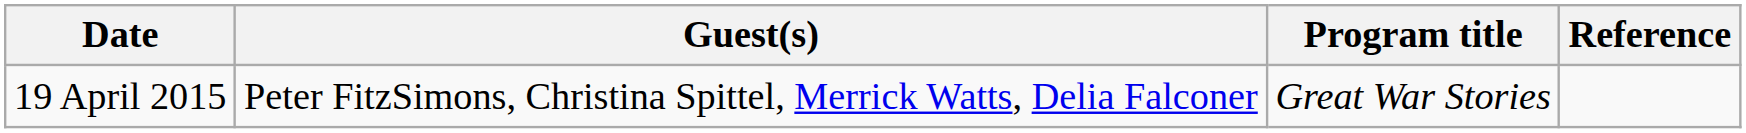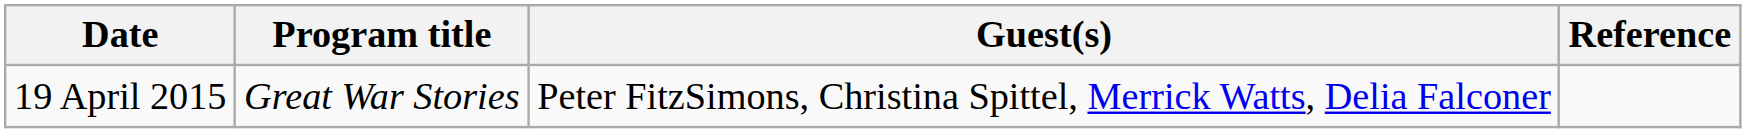 <table class="wikitable">
 <tr>
 <th>Date</th>
+<th>Program title</th>
 <th>Guest(s)</th>
-<th>Program title</th>
 <th>Reference</th>
 </tr>
 <tr>
 <td>19 April 2015</td>
+<td><em>Great War Stories</em></td>
 <td>Peter FitzSimons, Christina Spittel, <a href='#'>Merrick Watts</a>, <a href='#'>Delia Falconer</a></td>
-<td><em>Great War Stories</em></td>
 <td></td>
 </tr>
 </table>
